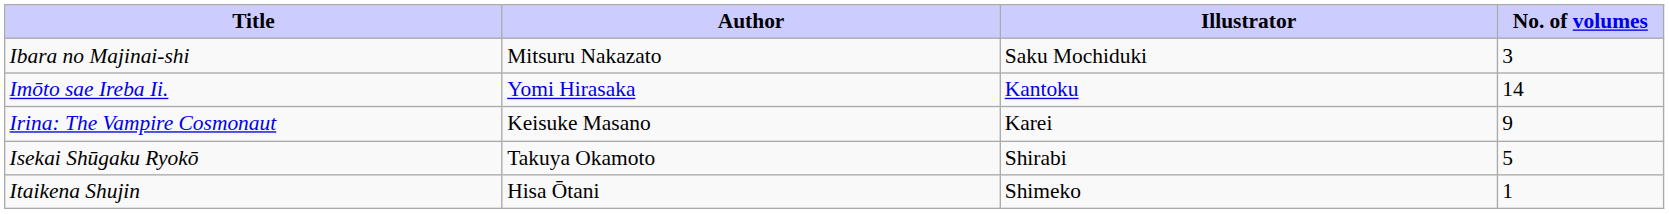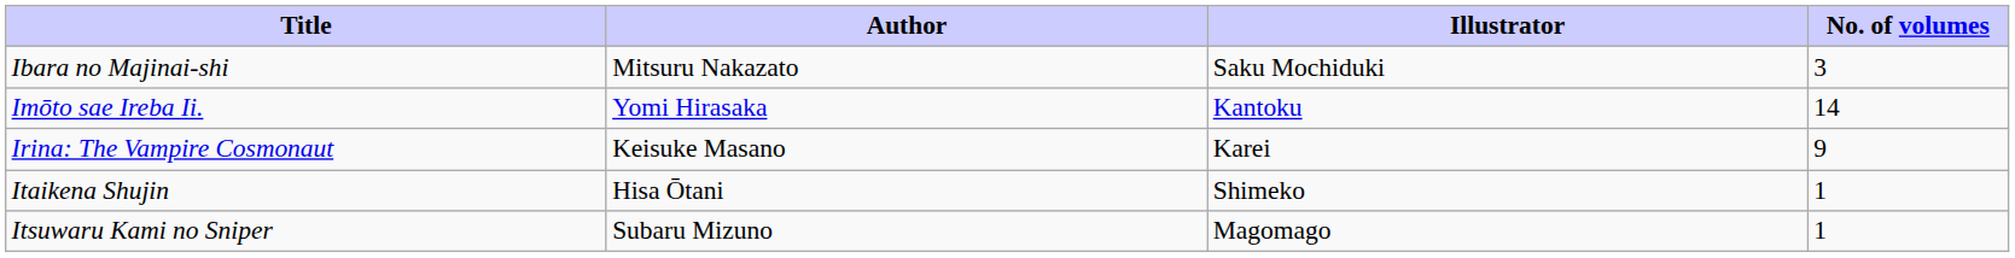 <table class="wikitable" style="width: 98%;">
 <tr>
 <th width=30% style="background:#ccf;">Title</th>
 <th width=30% style="background:#ccf;">Author</th>
 <th width=30% style="background:#ccf;">Illustrator</th>
 <th width=10% style="background:#ccf;">No. of <a href='#'>volumes</a></th>
 </tr>
 <tr>
 <td><em>Ibara no Majinai-shi</em></td>
 <td>Mitsuru Nakazato</td>
 <td>Saku Mochiduki</td>
 <td>3</td>
 </tr>
 <tr>
 <td><em><a href='#'>Imōto sae Ireba Ii.</a></em></td>
 <td><a href='#'>Yomi Hirasaka</a></td>
 <td><a href='#'>Kantoku</a></td>
 <td>14</td>
 </tr>
 <tr>
 <td><em><a href='#'>Irina: The Vampire Cosmonaut</a></em></td>
 <td>Keisuke Masano</td>
 <td>Karei</td>
 <td>9</td>
 </tr>
 <tr>
-<td><em>Isekai Shūgaku Ryokō</em></td>
-<td>Takuya Okamoto</td>
-<td>Shirabi</td>
-<td>5</td>
-</tr>
-<tr>
 <td><em>Itaikena Shujin</em></td>
 <td>Hisa Ōtani</td>
 <td>Shimeko</td>
 <td>1</td>
 </tr>
+<tr>
+<td><em>Itsuwaru Kami no Sniper</em></td>
+<td>Subaru Mizuno</td>
+<td>Magomago</td>
+<td>1</td>
+</tr>
 </table>
